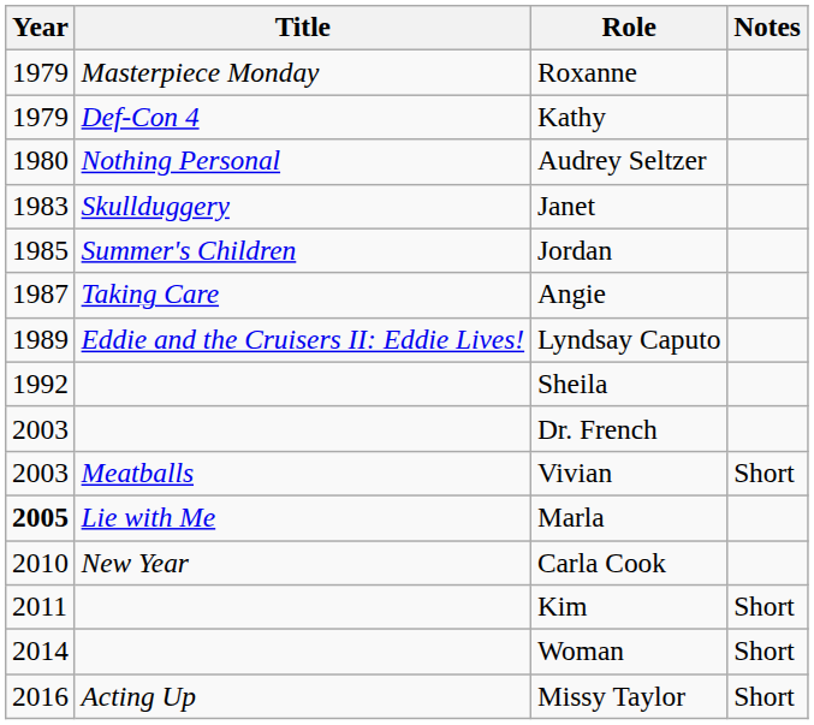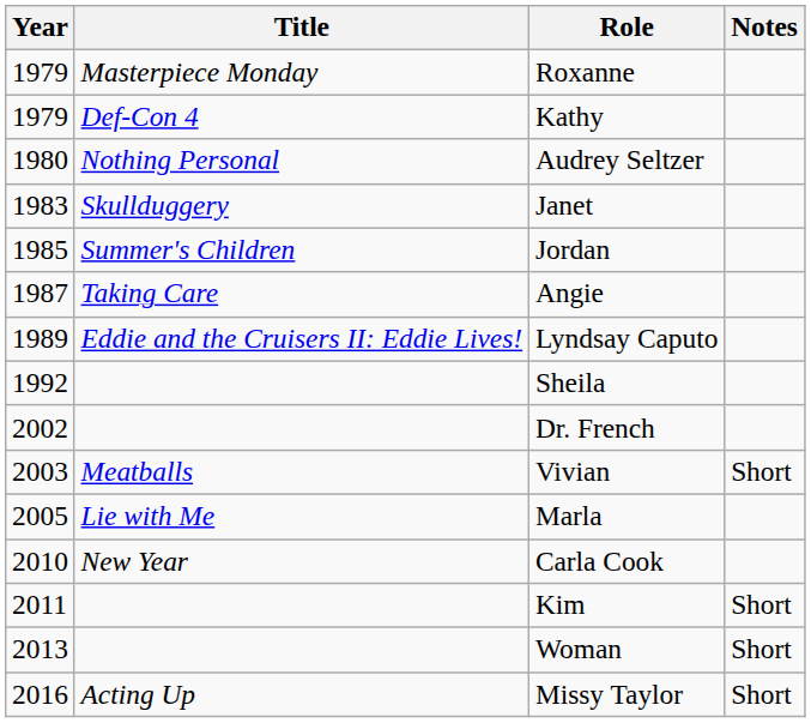 <table class="wikitable sortable">
 <tr>
 <th>Year</th>
 <th>Title</th>
 <th>Role</th>
 <th class="unsortable">Notes</th>
 </tr>
 <tr>
 <td>1979</td>
 <td><em>Masterpiece Monday</em></td>
 <td>Roxanne</td>
 <td></td>
 </tr>
 <tr>
 <td>1979</td>
 <td><em><a href='#'>Def-Con 4</a></em></td>
 <td>Kathy</td>
 <td></td>
 </tr>
 <tr>
 <td>1980</td>
 <td><em><a href='#'>Nothing Personal</a></em></td>
 <td>Audrey Seltzer</td>
 <td></td>
 </tr>
 <tr>
 <td>1983</td>
 <td><em><a href='#'>Skullduggery</a></em></td>
 <td>Janet</td>
 <td></td>
 </tr>
 <tr>
 <td>1985</td>
 <td><em><a href='#'>Summer's Children</a></em></td>
 <td>Jordan</td>
 <td></td>
 </tr>
 <tr>
 <td>1987</td>
 <td><em><a href='#'>Taking Care</a></em></td>
 <td>Angie</td>
 <td></td>
 </tr>
 <tr>
 <td>1989</td>
 <td><em><a href='#'>Eddie and the Cruisers II: Eddie Lives!</a></em></td>
 <td>Lyndsay Caputo</td>
 <td></td>
 </tr>
 <tr>
 <td>1992</td>
 <td><em></em></td>
 <td>Sheila</td>
 <td></td>
 </tr>
 <tr>
-<td>2003</td>
+<td>2002</td>
 <td><em></em></td>
 <td>Dr. French</td>
 <td></td>
 </tr>
 <tr>
 <td>2003</td>
 <td><em><a href='#'>Meatballs</a></em></td>
 <td>Vivian</td>
 <td>Short</td>
 </tr>
 <tr>
-<td><strong>2005</strong></td>
+<td>2005</td>
 <td><em><a href='#'>Lie with Me</a></em></td>
 <td>Marla</td>
 <td></td>
 </tr>
 <tr>
 <td>2010</td>
 <td><em>New Year</em></td>
 <td>Carla Cook</td>
 <td></td>
 </tr>
 <tr>
 <td>2011</td>
 <td><em></em></td>
 <td>Kim</td>
 <td>Short</td>
 </tr>
 <tr>
-<td>2014</td>
+<td>2013</td>
 <td><em></em></td>
 <td>Woman</td>
 <td>Short</td>
 </tr>
 <tr>
 <td>2016</td>
 <td><em>Acting Up</em></td>
 <td>Missy Taylor</td>
 <td>Short</td>
 </tr>
 </table>
